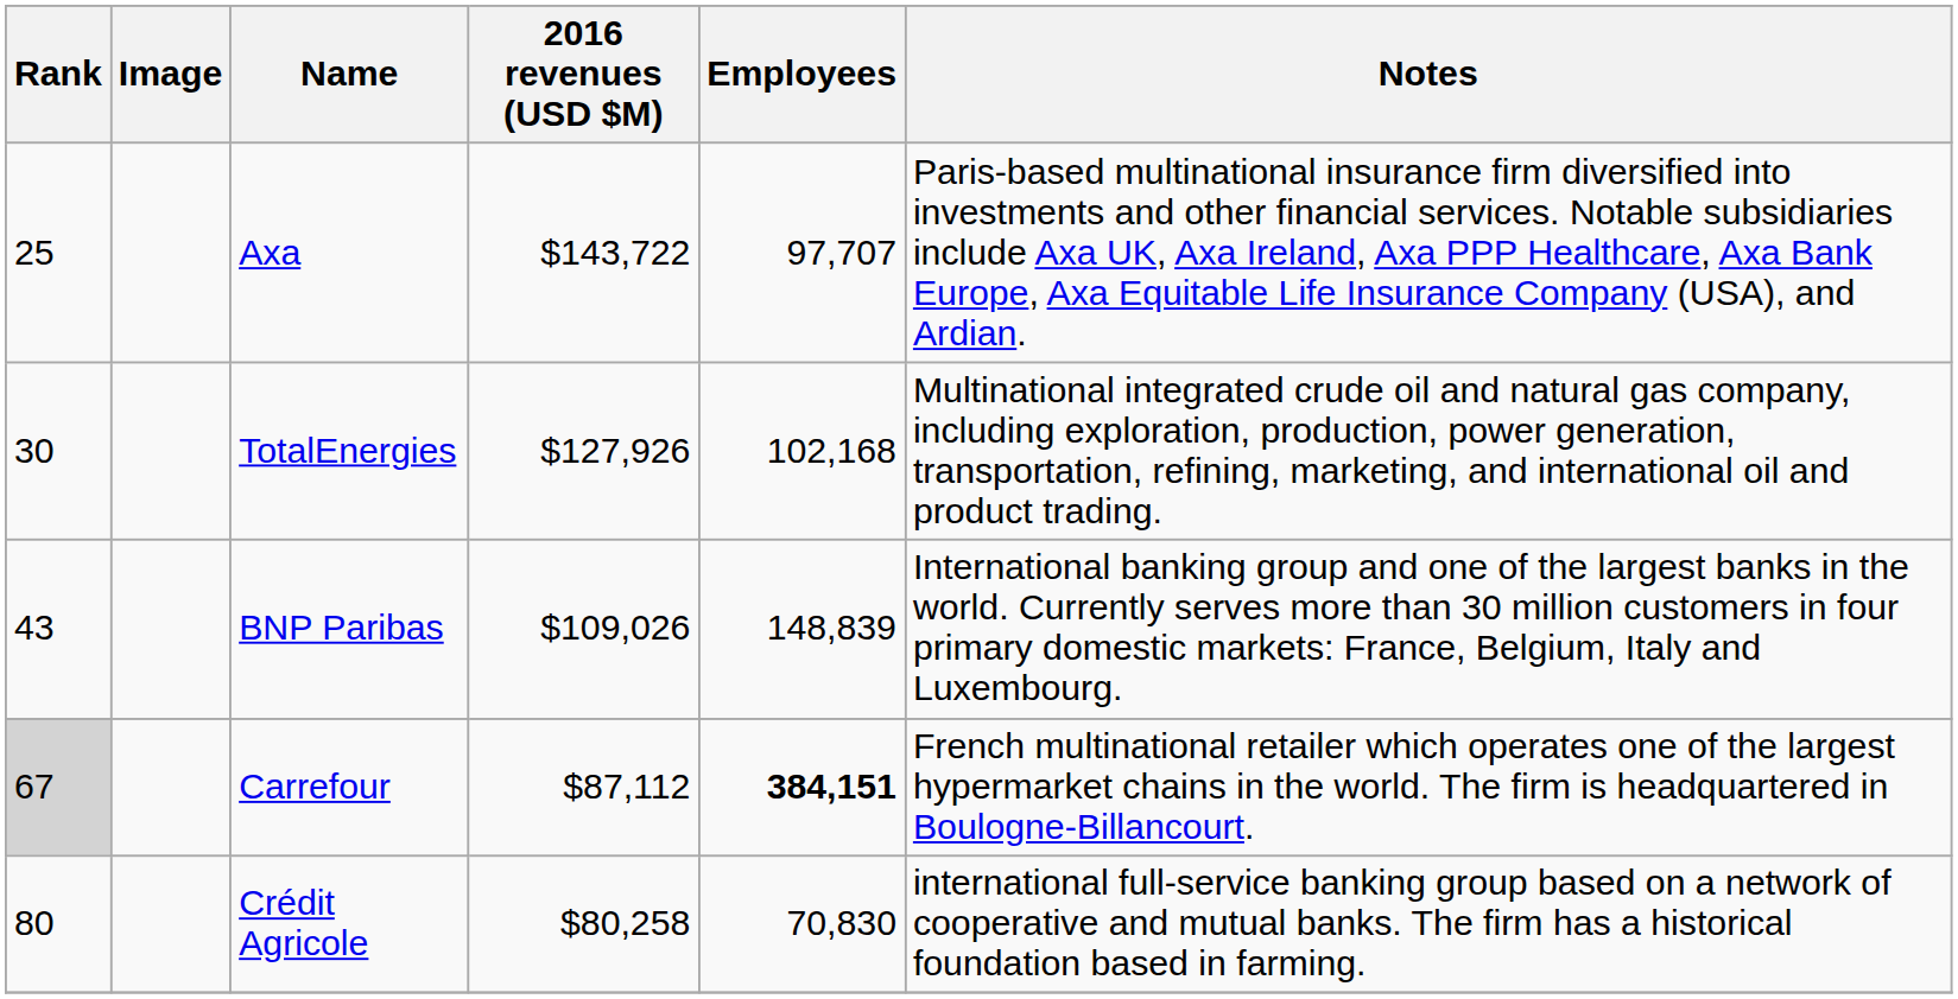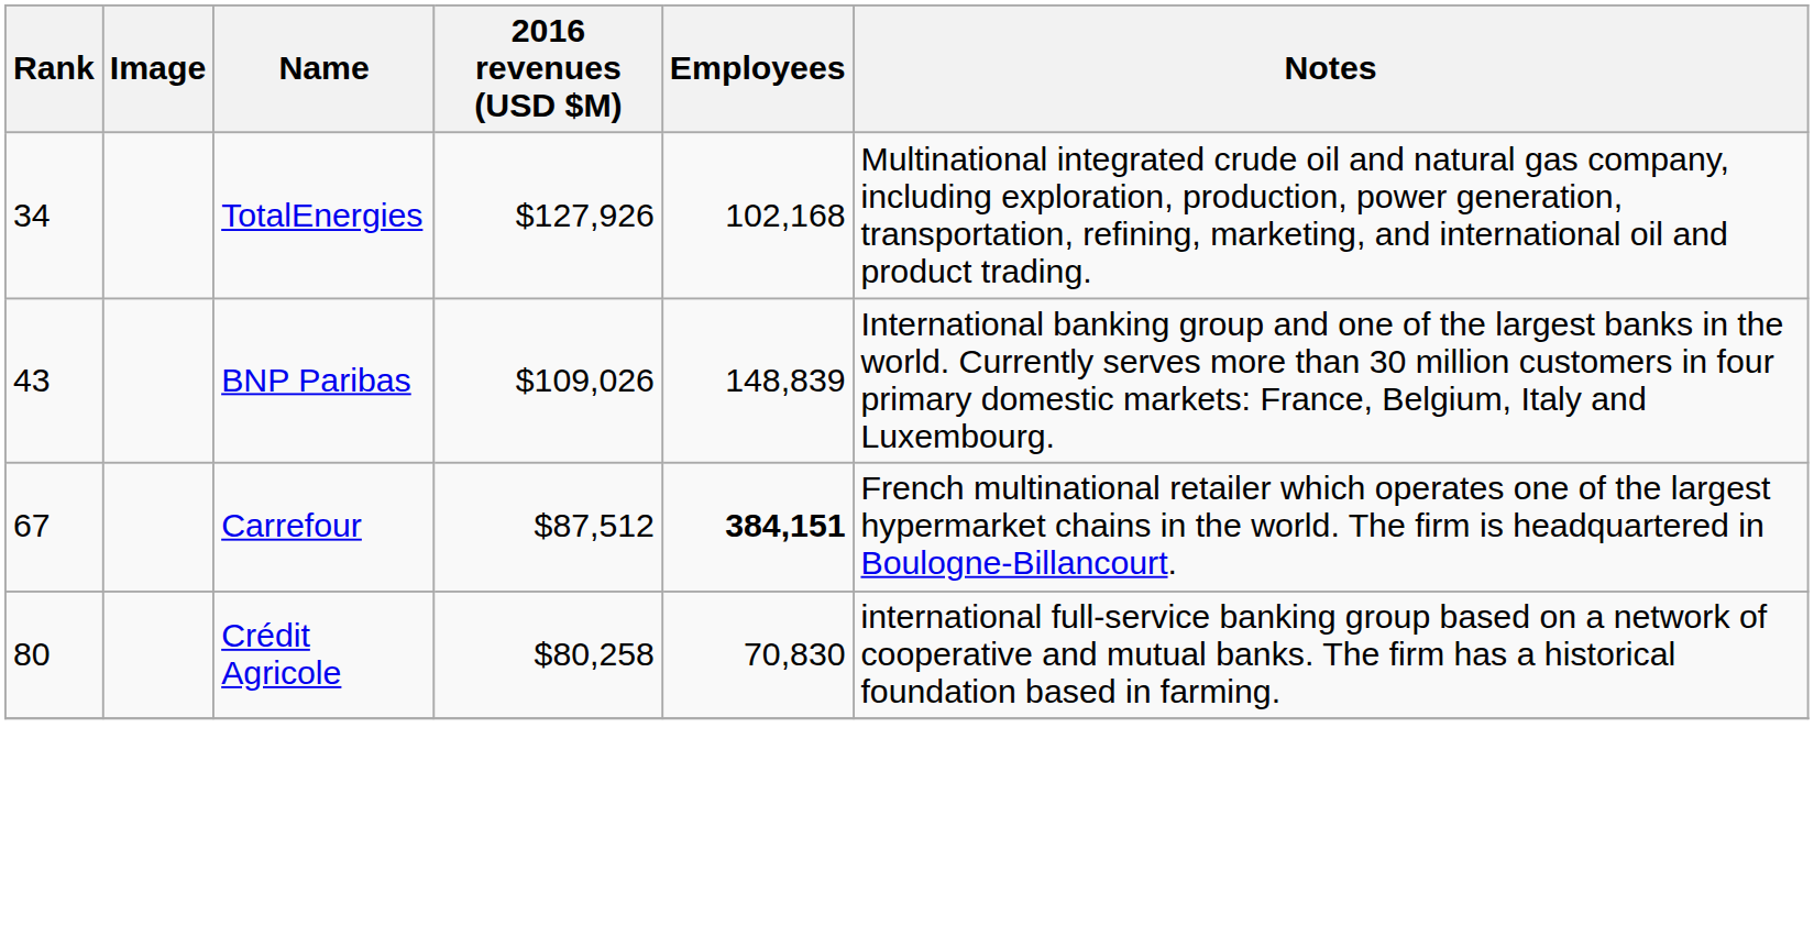 <table class="wikitable sortable">
 <tr>
 <th>Rank</th>
 <th>Image</th>
 <th>Name</th>
 <th>2016 revenues (USD $M)</th>
 <th>Employees</th>
 <th>Notes</th>
 </tr>
 <tr>
-<td>25</td>
-<td></td>
-<td><a href='#'>Axa</a></td>
-<td align="right">$143,722</td>
-<td align="right">97,707</td>
-<td>Paris-based multinational insurance firm diversified into investments and other financial services. Notable subsidiaries include <a href='#'>Axa UK</a>, <a href='#'>Axa Ireland</a>, <a href='#'>Axa PPP Healthcare</a>, <a href='#'>Axa Bank Europe</a>, <a href='#'>Axa Equitable Life Insurance Company</a> (USA), and <a href='#'>Ardian</a>.</td>
-</tr>
-<tr>
-<td>30</td>
+<td>34</td>
 <td></td>
 <td><a href='#'>TotalEnergies</a></td>
 <td align="right">$127,926</td>
 <td align="right">102,168</td>
 <td>Multinational integrated crude oil and natural gas company, including exploration, production, power generation, transportation, refining, marketing, and international oil and product trading.</td>
 </tr>
 <tr>
 <td>43</td>
 <td></td>
 <td><a href='#'>BNP Paribas</a></td>
 <td align="right">$109,026</td>
 <td align="right">148,839</td>
 <td>International banking group and one of the largest banks in the world. Currently serves more than 30 million customers in four primary domestic markets: France, Belgium, Italy and Luxembourg.</td>
 </tr>
 <tr>
-<td style="background: lightgrey;">67</td>
+<td>67</td>
 <td></td>
 <td><a href='#'>Carrefour</a></td>
-<td align="right">$87,112</td>
+<td align="right">$87,512</td>
 <td align="right"><strong>384,151</strong></td>
 <td>French multinational retailer which operates one of the largest hypermarket chains in the world. The firm is headquartered in <a href='#'>Boulogne-Billancourt</a>.</td>
 </tr>
 <tr>
 <td>80</td>
 <td></td>
 <td><a href='#'>Crédit Agricole</a></td>
 <td align="right">$80,258</td>
 <td align="right">70,830</td>
 <td>international full-service banking group based on a network of cooperative and mutual banks. The firm has a historical foundation based in farming.</td>
 </tr>
 <tr>
 </tr>
 </table>
